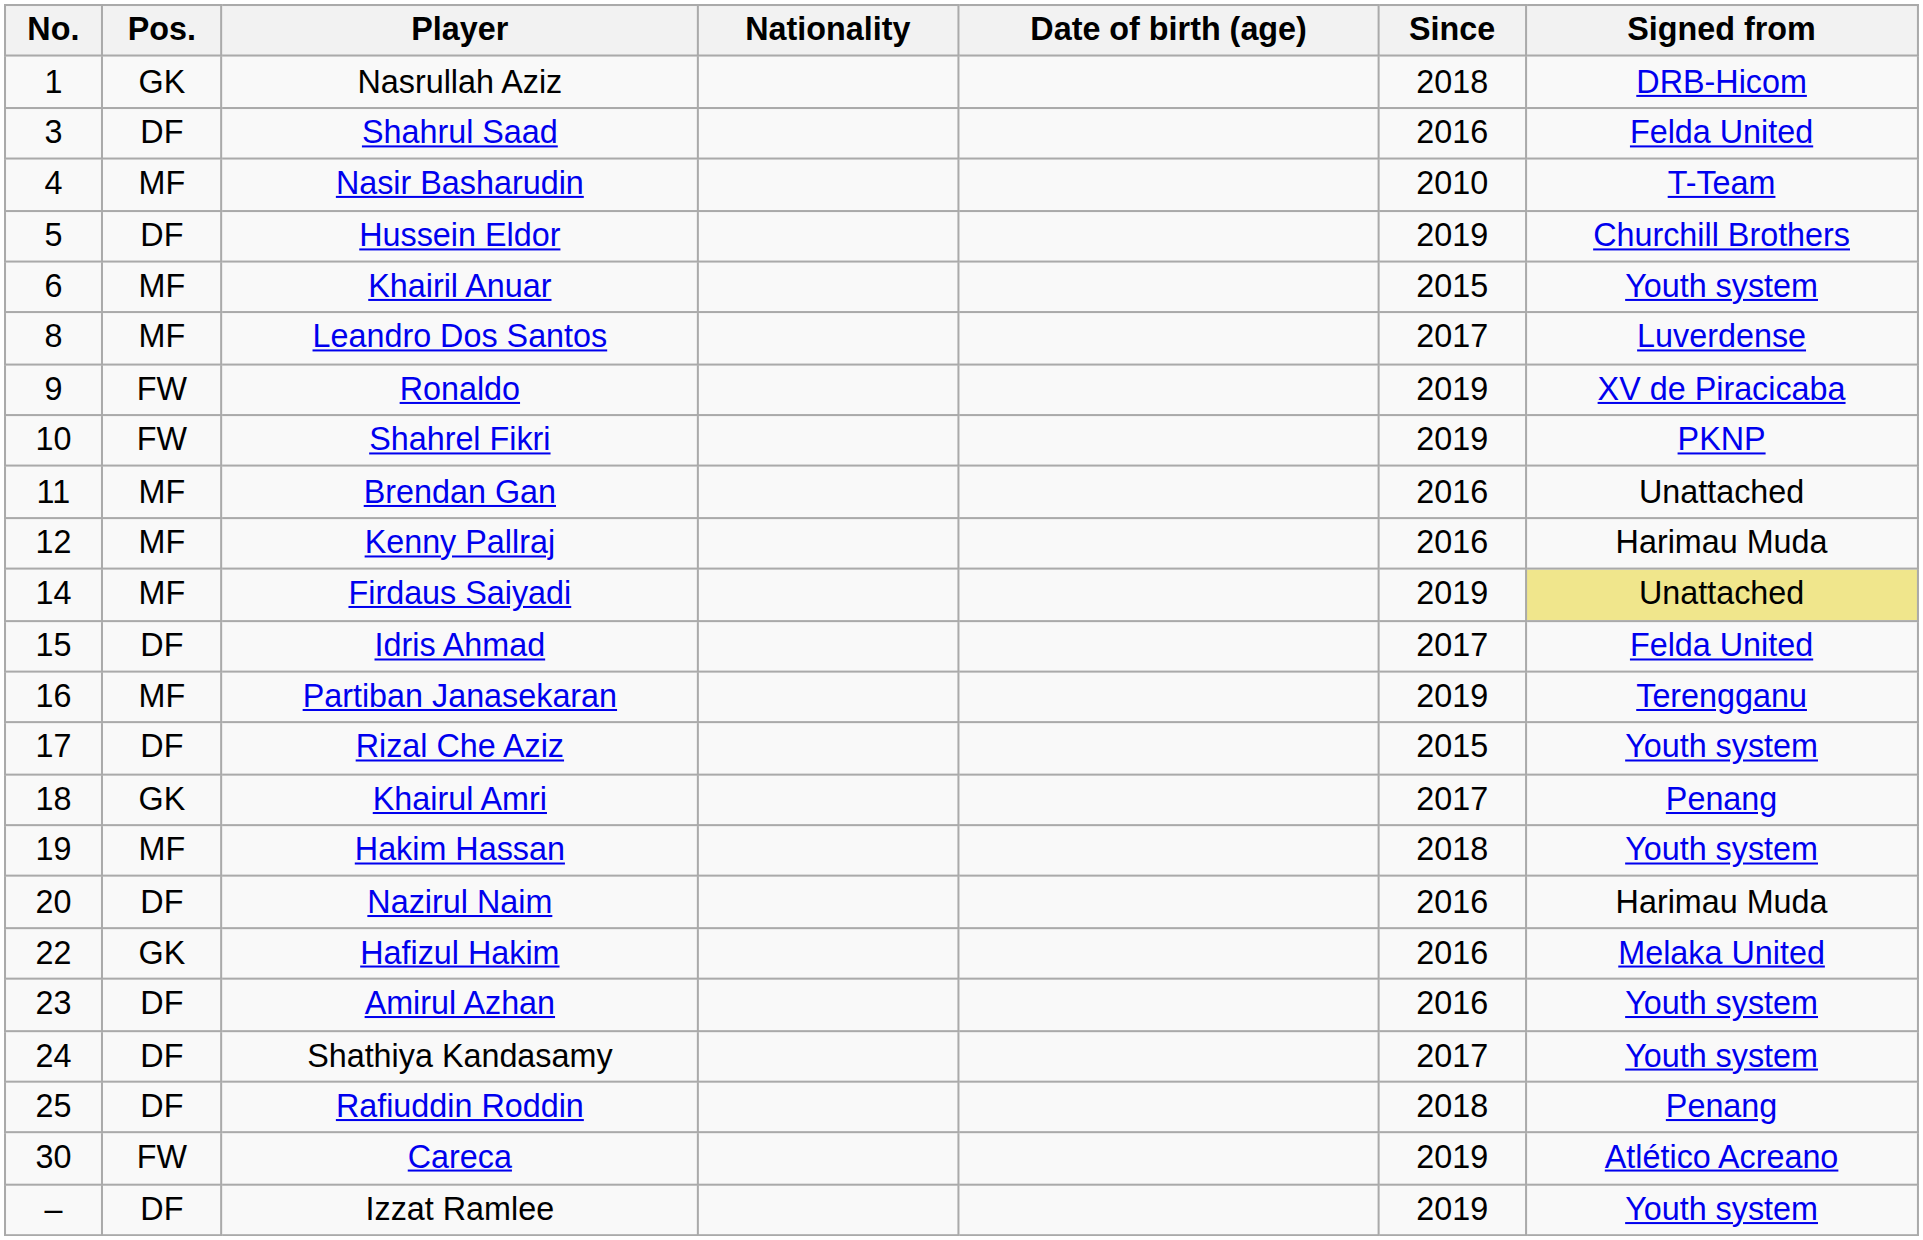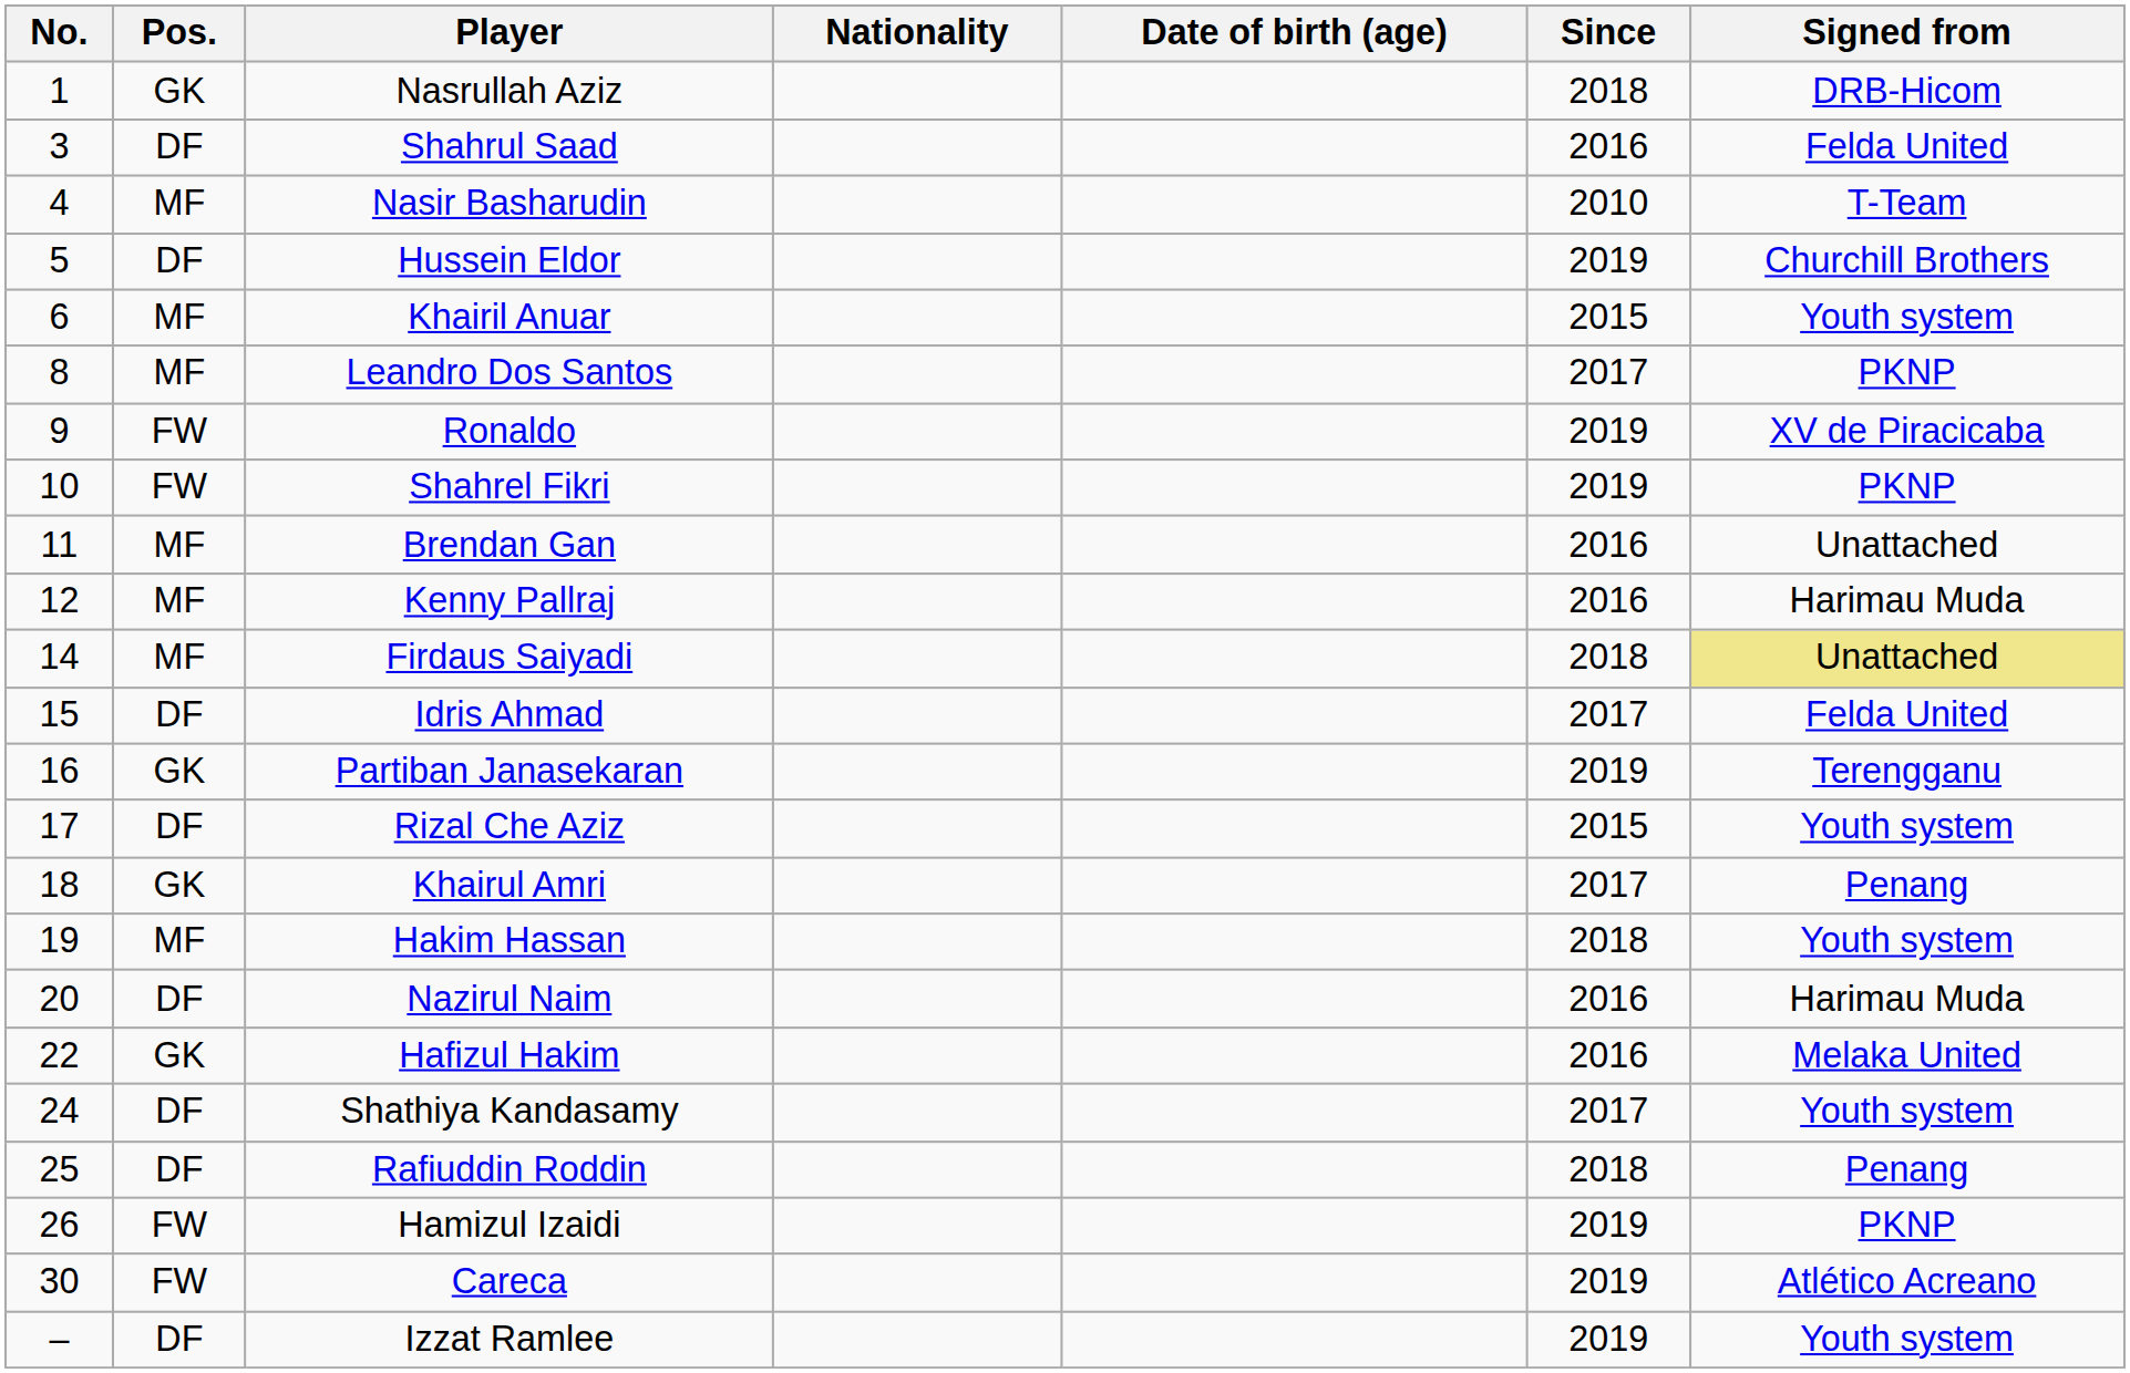 <table class="wikitable" style="text-align:center;width:75%;">
 <tr>
 <th>No.</th>
 <th>Pos.</th>
 <th>Player</th>
 <th>Nationality</th>
 <th>Date of birth (age)</th>
 <th>Since</th>
 <th>Signed from</th>
 </tr>
 <tr>
 <td>1</td>
 <td>GK</td>
 <td>Nasrullah Aziz</td>
 <td></td>
 <td></td>
 <td>2018</td>
 <td><a href='#'>DRB-Hicom</a></td>
 </tr>
 <tr>
 <td>3</td>
 <td>DF</td>
 <td><a href='#'>Shahrul Saad</a></td>
 <td></td>
 <td></td>
 <td>2016</td>
 <td><a href='#'>Felda United</a></td>
 </tr>
 <tr>
 <td>4</td>
 <td>MF</td>
 <td><a href='#'>Nasir Basharudin</a></td>
 <td></td>
 <td></td>
 <td>2010</td>
 <td><a href='#'>T-Team</a></td>
 </tr>
 <tr>
 <td>5</td>
 <td>DF</td>
 <td><a href='#'>Hussein Eldor</a></td>
 <td></td>
 <td></td>
 <td>2019</td>
 <td><a href='#'>Churchill Brothers</a></td>
 </tr>
 <tr>
 <td>6</td>
 <td>MF</td>
 <td><a href='#'>Khairil Anuar</a></td>
 <td></td>
 <td></td>
 <td>2015</td>
 <td><a href='#'>Youth system</a></td>
 </tr>
 <tr>
 <td>8</td>
 <td>MF</td>
 <td><a href='#'>Leandro Dos Santos</a></td>
 <td></td>
 <td></td>
 <td>2017</td>
-<td><a href='#'>Luverdense</a></td>
+<td><a href='#'>PKNP</a></td>
 </tr>
 <tr>
 <td>9</td>
 <td>FW</td>
 <td><a href='#'>Ronaldo</a></td>
 <td></td>
 <td></td>
 <td>2019</td>
 <td><a href='#'>XV de Piracicaba</a></td>
 </tr>
 <tr>
 <td>10</td>
 <td>FW</td>
 <td><a href='#'>Shahrel Fikri</a></td>
 <td></td>
 <td></td>
 <td>2019</td>
 <td><a href='#'>PKNP</a></td>
 </tr>
 <tr>
 <td>11</td>
 <td>MF</td>
 <td><a href='#'>Brendan Gan</a></td>
 <td></td>
 <td></td>
 <td>2016</td>
 <td>Unattached</td>
 </tr>
 <tr>
 <td>12</td>
 <td>MF</td>
 <td><a href='#'>Kenny Pallraj</a></td>
 <td></td>
 <td></td>
 <td>2016</td>
 <td>Harimau Muda</td>
 </tr>
 <tr>
 <td>14</td>
 <td>MF</td>
 <td><a href='#'>Firdaus Saiyadi</a></td>
 <td></td>
 <td></td>
-<td>2019</td>
+<td>2018</td>
 <td style="background: khaki;">Unattached</td>
 </tr>
 <tr>
 <td>15</td>
 <td>DF</td>
 <td><a href='#'>Idris Ahmad</a></td>
 <td></td>
 <td></td>
 <td>2017</td>
 <td><a href='#'>Felda United</a></td>
 </tr>
 <tr>
 <td>16</td>
-<td>MF</td>
+<td>GK</td>
 <td><a href='#'>Partiban Janasekaran</a></td>
 <td></td>
 <td></td>
 <td>2019</td>
 <td><a href='#'>Terengganu</a></td>
 </tr>
 <tr>
 <td>17</td>
 <td>DF</td>
 <td><a href='#'>Rizal Che Aziz</a></td>
 <td></td>
 <td></td>
 <td>2015</td>
 <td><a href='#'>Youth system</a></td>
 </tr>
 <tr>
 <td>18</td>
 <td>GK</td>
 <td><a href='#'>Khairul Amri</a></td>
 <td></td>
 <td></td>
 <td>2017</td>
 <td><a href='#'>Penang</a></td>
 </tr>
 <tr>
 <td>19</td>
 <td>MF</td>
 <td><a href='#'>Hakim Hassan</a></td>
 <td></td>
 <td></td>
 <td>2018</td>
 <td><a href='#'>Youth system</a></td>
 </tr>
 <tr>
 <td>20</td>
 <td>DF</td>
 <td><a href='#'>Nazirul Naim</a></td>
 <td></td>
 <td></td>
 <td>2016</td>
 <td>Harimau Muda</td>
 </tr>
 <tr>
 <td>22</td>
 <td>GK</td>
 <td><a href='#'>Hafizul Hakim</a></td>
 <td></td>
 <td></td>
 <td>2016</td>
 <td><a href='#'>Melaka United</a></td>
 </tr>
 <tr>
-<td>23</td>
-<td>DF</td>
-<td><a href='#'>Amirul Azhan</a></td>
-<td></td>
-<td></td>
-<td>2016</td>
-<td><a href='#'>Youth system</a></td>
-</tr>
-<tr>
 <td>24</td>
 <td>DF</td>
 <td>Shathiya Kandasamy</td>
 <td></td>
 <td></td>
 <td>2017</td>
 <td><a href='#'>Youth system</a></td>
 </tr>
 <tr>
 <td>25</td>
 <td>DF</td>
 <td><a href='#'>Rafiuddin Roddin</a></td>
 <td></td>
 <td></td>
 <td>2018</td>
 <td><a href='#'>Penang</a></td>
+</tr>
+<tr>
+<td>26</td>
+<td>FW</td>
+<td>Hamizul Izaidi</td>
+<td></td>
+<td></td>
+<td>2019</td>
+<td><a href='#'>PKNP</a></td>
 </tr>
 <tr>
 <td>30</td>
 <td>FW</td>
 <td><a href='#'>Careca</a></td>
 <td></td>
 <td></td>
 <td>2019</td>
 <td><a href='#'>Atlético Acreano</a></td>
 </tr>
 <tr>
 <td>–</td>
 <td>DF</td>
 <td>Izzat Ramlee</td>
 <td></td>
 <td></td>
 <td>2019</td>
 <td><a href='#'>Youth system</a></td>
 </tr>
 </table>
